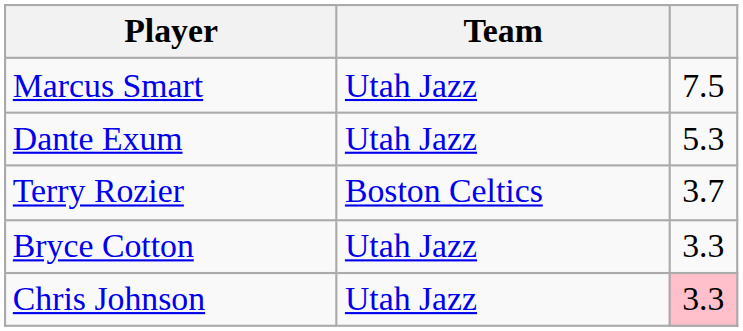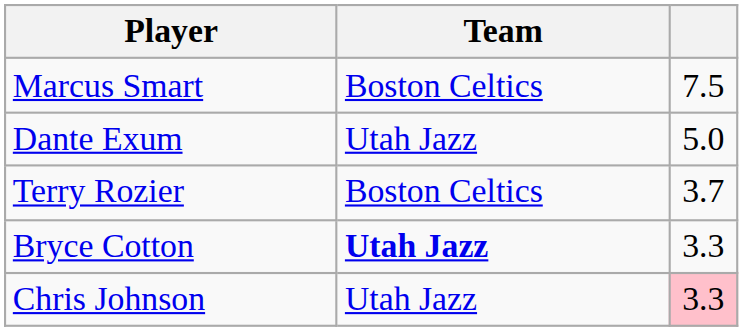 <table class="wikitable" style="text-align:left">
 <tr>
 <th width="150px">Player</th>
 <th width="150px">Team</th>
 <th width="25px"></th>
 </tr>
 <tr>
 <td><a href='#'>Marcus Smart</a></td>
-<td><a href='#'>Utah Jazz</a></td>
+<td><a href='#'>Boston Celtics</a></td>
 <td align="center">7.5</td>
 </tr>
 <tr>
 <td><a href='#'>Dante Exum</a></td>
 <td><a href='#'>Utah Jazz</a></td>
-<td align="center">5.3</td>
+<td align="center">5.0</td>
 </tr>
 <tr>
 <td><a href='#'>Terry Rozier</a></td>
 <td><a href='#'>Boston Celtics</a></td>
 <td align="center">3.7</td>
 </tr>
 <tr>
 <td><a href='#'>Bryce Cotton</a></td>
-<td><a href='#'>Utah Jazz</a></td>
+<td><strong><a href='#'>Utah Jazz</a></strong></td>
 <td align="center">3.3</td>
 </tr>
 <tr>
 <td><a href='#'>Chris Johnson</a></td>
 <td><a href='#'>Utah Jazz</a></td>
 <td align="center" style="background: pink;">3.3</td>
 </tr>
 </table>
